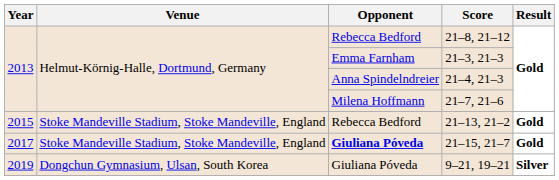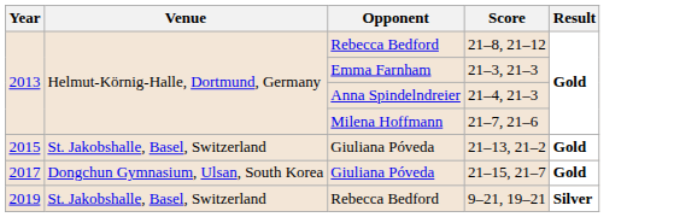 <table class="sortable wikitable" style="font-size: 90%;">
 <tr>
 <th>Year</th>
 <th>Venue</th>
 <th>Opponent</th>
 <th>Score</th>
 <th>Result</th>
 </tr>
 <tr style="background:#F3E6D7">
 <td rowspan="4" align="center"><a href='#'>2013</a></td>
 <td rowspan="4" align="left">Helmut-Körnig-Halle, <a href='#'>Dortmund</a>, Germany</td>
 <td align="left"> <a href='#'>Rebecca Bedford</a></td>
 <td align="left">21–8, 21–12</td>
 <td rowspan="4" style="text-align:left; background:white"> <strong>Gold</strong></td>
 </tr>
 <tr style="background:#F3E6D7">
 <td align="left"> <a href='#'>Emma Farnham</a></td>
 <td align="left">21–3, 21–3</td>
 </tr>
 <tr style="background:#F3E6D7">
 <td align="left"> <a href='#'>Anna Spindelndreier</a></td>
 <td align="left">21–4, 21–3</td>
 </tr>
 <tr style="background:#F3E6D7">
 <td align="left"> <a href='#'>Milena Hoffmann</a></td>
 <td align="left">21–7, 21–6</td>
 </tr>
 <tr style="background:#F3E6D7">
 <td align="center"><a href='#'>2015</a></td>
-<td align="left"><a href='#'>Stoke Mandeville Stadium</a>, <a href='#'>Stoke Mandeville</a>, England</td>
-<td align="left"> Rebecca Bedford</td>
+<td align="left"><a href='#'>St. Jakobshalle</a>, <a href='#'>Basel</a>, Switzerland</td>
+<td align="left"> Giuliana Póveda</td>
 <td align="left">21–13, 21–2</td>
 <td style="text-align:left; background:white"> <strong>Gold</strong></td>
 </tr>
 <tr style="background:#F3E6D7">
 <td align="center"><a href='#'>2017</a></td>
-<td align="left"><a href='#'>Stoke Mandeville Stadium</a>, <a href='#'>Stoke Mandeville</a>, England</td>
-<td align="left"><strong> <a href='#'>Giuliana Póveda</a></strong></td>
+<td align="left"><a href='#'>Dongchun Gymnasium</a>, <a href='#'>Ulsan</a>, South Korea</td>
+<td align="left"> <a href='#'>Giuliana Póveda</a></td>
 <td align="left">21–15, 21–7</td>
 <td style="text-align:left; background:white"> <strong>Gold</strong></td>
 </tr>
 <tr style="background:#F3E6D7">
 <td align="center"><a href='#'>2019</a></td>
-<td align="left"><a href='#'>Dongchun Gymnasium</a>, <a href='#'>Ulsan</a>, South Korea</td>
-<td align="left"> Giuliana Póveda</td>
+<td align="left"><a href='#'>St. Jakobshalle</a>, <a href='#'>Basel</a>, Switzerland</td>
+<td align="left"> Rebecca Bedford</td>
 <td align="left">9–21, 19–21</td>
 <td style="text-align:left; background:white"> <strong>Silver</strong></td>
 </tr>
 </table>
